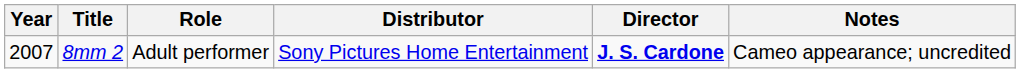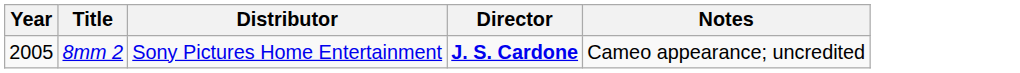 <table class="wikitable">
 <tr>
 <th>Year</th>
 <th>Title</th>
-<th>Role</th>
 <th>Distributor</th>
 <th>Director</th>
 <th>Notes</th>
 </tr>
 <tr>
-<td>2007</td>
+<td>2005</td>
 <td><em><a href='#'>8mm 2</a></em></td>
-<td>Adult performer</td>
 <td><a href='#'>Sony Pictures Home Entertainment</a></td>
 <td><strong><a href='#'>J. S. Cardone</a></strong></td>
 <td>Cameo appearance; uncredited</td>
 </tr>
 </table>
